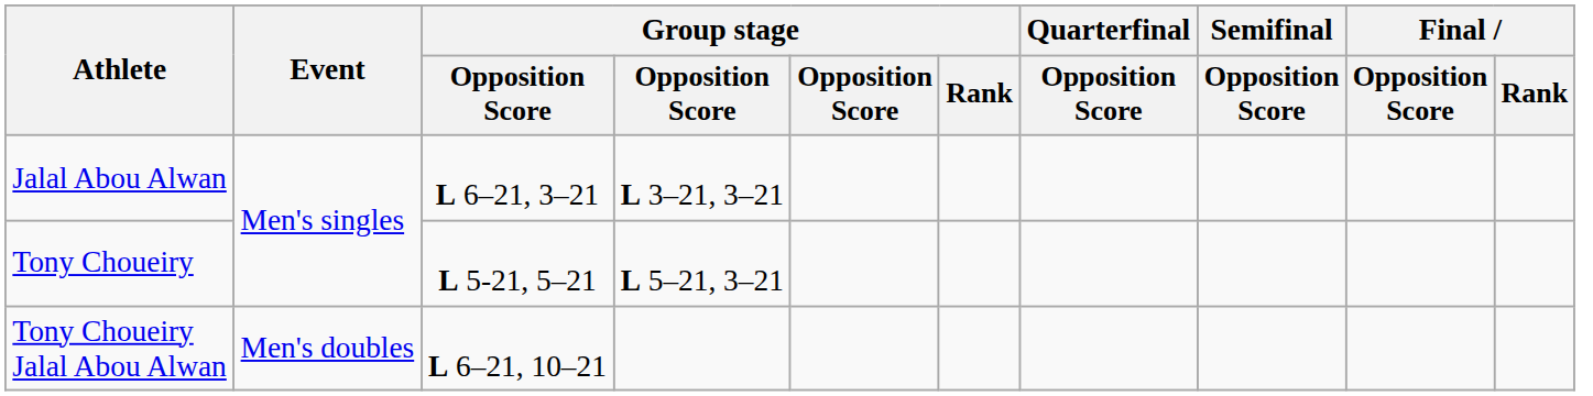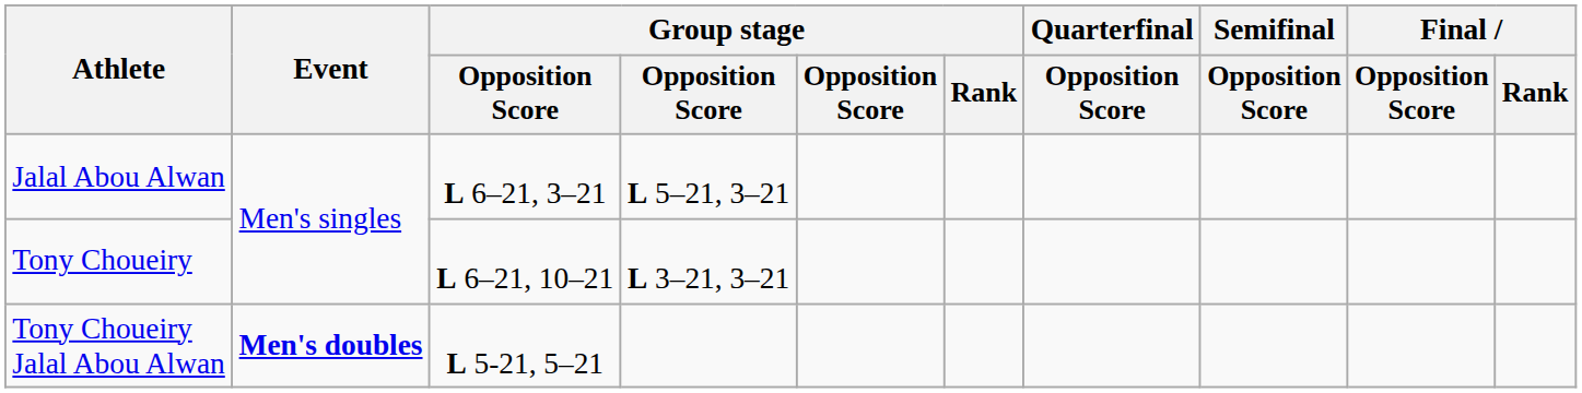 <table class="wikitable" style="font-size:90%">
 <tr>
 <th rowspan=2>Athlete</th>
 <th rowspan=2>Event</th>
 <th colspan=4>Group stage</th>
 <th>Quarterfinal</th>
 <th>Semifinal</th>
 <th colspan=2>Final / </th>
 </tr>
 <tr style="font-size:95%">
 <th>Opposition<br>Score</th>
 <th>Opposition<br>Score</th>
 <th>Opposition<br>Score</th>
 <th>Rank</th>
 <th>Opposition<br>Score</th>
 <th>Opposition<br>Score</th>
 <th>Opposition<br>Score</th>
 <th>Rank</th>
 </tr>
 <tr align=center>
 <td align=left><a href='#'>Jalal Abou Alwan</a></td>
 <td align=left rowspan=2><a href='#'>Men's singles</a></td>
 <td><br><strong>L</strong> 6–21, 3–21</td>
+<td><br><strong>L</strong> 5–21, 3–21</td>
+<td></td>
+<td></td>
+<td></td>
+<td></td>
+<td></td>
+<td></td>
+</tr>
+<tr align=center>
+<td align=left><a href='#'>Tony Choueiry</a></td>
+<td><br><strong>L</strong> 6–21, 10–21</td>
 <td><br><strong>L</strong> 3–21, 3–21</td>
 <td></td>
 <td></td>
 <td></td>
 <td></td>
 <td></td>
 <td></td>
 </tr>
 <tr align=center>
-<td align=left><a href='#'>Tony Choueiry</a></td>
+<td align=left><a href='#'>Tony Choueiry</a><br><a href='#'>Jalal Abou Alwan</a></td>
+<td align=left><strong><a href='#'>Men's doubles</a></strong></td>
 <td><br><strong>L</strong> 5-21, 5–21</td>
-<td><br><strong>L</strong> 5–21, 3–21</td>
-<td></td>
-<td></td>
-<td></td>
-<td></td>
-<td></td>
-<td></td>
-</tr>
-<tr align=center>
-<td align=left><a href='#'>Tony Choueiry</a><br><a href='#'>Jalal Abou Alwan</a></td>
-<td align=left><a href='#'>Men's doubles</a></td>
-<td><br><strong>L</strong> 6–21, 10–21</td>
 <td></td>
 <td></td>
 <td></td>
 <td></td>
 <td></td>
 <td></td>
 <td></td>
 </tr>
 </table>
